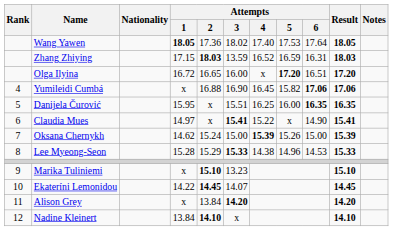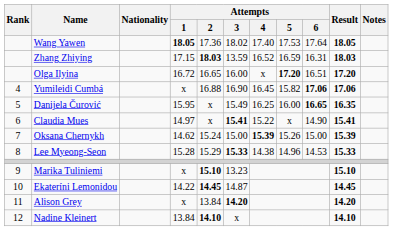 <table class="wikitable sortable" style="text-align:center">
 <tr>
 <th rowspan=2>Rank</th>
 <th rowspan=2>Name</th>
 <th rowspan=2>Nationality</th>
 <th colspan=6>Attempts</th>
 <th rowspan=2>Result</th>
 <th rowspan=2>Notes</th>
 </tr>
 <tr>
 <th>1</th>
 <th>2</th>
 <th>3</th>
 <th>4</th>
 <th>5</th>
 <th>6</th>
 </tr>
 <tr>
 <td></td>
 <td align=left><a href='#'>Wang Yawen</a></td>
 <td align=left></td>
 <td><strong>18.05</strong></td>
 <td>17.36</td>
 <td>18.02</td>
 <td>17.40</td>
 <td>17.53</td>
 <td>17.64</td>
 <td><strong>18.05</strong></td>
 <td></td>
 </tr>
 <tr>
 <td></td>
 <td align=left><a href='#'>Zhang Zhiying</a></td>
 <td align=left></td>
 <td>17.15</td>
 <td><strong>18.03</strong></td>
 <td>13.59</td>
 <td>16.52</td>
 <td>16.59</td>
 <td>16.31</td>
 <td><strong>18.03</strong></td>
 <td></td>
 </tr>
 <tr>
 <td></td>
 <td align=left><a href='#'>Olga Ilyina</a></td>
 <td align=left></td>
 <td>16.72</td>
 <td>16.65</td>
 <td>16.00</td>
 <td>x</td>
 <td><strong>17.20</strong></td>
 <td>16.51</td>
 <td><strong>17.20</strong></td>
 <td></td>
 </tr>
 <tr>
 <td>4</td>
 <td align=left><a href='#'>Yumileidi Cumbá</a></td>
 <td align=left></td>
 <td>x</td>
 <td>16.88</td>
 <td>16.90</td>
 <td>16.45</td>
 <td>15.82</td>
 <td><strong>17.06</strong></td>
 <td><strong>17.06</strong></td>
 <td></td>
 </tr>
 <tr>
 <td>5</td>
 <td align=left><a href='#'>Danijela Čurović</a></td>
 <td align=left></td>
 <td>15.95</td>
 <td>x</td>
-<td>15.51</td>
+<td>15.49</td>
 <td>16.25</td>
 <td>16.00</td>
-<td><strong>16.35</strong></td>
+<td><strong>16.65</strong></td>
 <td><strong>16.35</strong></td>
 <td></td>
 </tr>
 <tr>
 <td>6</td>
 <td align=left><a href='#'>Claudia Mues</a></td>
 <td align=left></td>
 <td>14.97</td>
 <td>x</td>
 <td><strong>15.41</strong></td>
 <td>15.22</td>
 <td>x</td>
 <td>14.90</td>
 <td><strong>15.41</strong></td>
 <td></td>
 </tr>
 <tr>
 <td>7</td>
 <td align=left><a href='#'>Oksana Chernykh</a></td>
 <td align=left></td>
 <td>14.62</td>
 <td>15.24</td>
 <td>15.00</td>
 <td><strong>15.39</strong></td>
 <td>15.26</td>
 <td>15.00</td>
 <td><strong>15.39</strong></td>
 <td></td>
 </tr>
 <tr>
 <td>8</td>
 <td align=left><a href='#'>Lee Myeong-Seon</a></td>
 <td align=left></td>
 <td>15.28</td>
 <td>15.29</td>
 <td><strong>15.33</strong></td>
 <td>14.38</td>
 <td>14.96</td>
 <td>14.53</td>
 <td><strong>15.33</strong></td>
 <td></td>
 </tr>
 <tr>
 <td colspan=11 bgcolor=lightgray></td>
 </tr>
 <tr>
 <td>9</td>
 <td align=left><a href='#'>Marika Tuliniemi</a></td>
 <td align=left></td>
 <td>x</td>
 <td><strong>15.10</strong></td>
 <td>13.23</td>
 <td colspan=3></td>
 <td><strong>15.10</strong></td>
 <td></td>
 </tr>
 <tr>
 <td>10</td>
 <td align=left><a href='#'>Ekateríni Lemonidou</a></td>
 <td align=left></td>
 <td>14.22</td>
 <td><strong>14.45</strong></td>
-<td>14.07</td>
+<td>14.87</td>
 <td colspan=3></td>
 <td><strong>14.45</strong></td>
 <td></td>
 </tr>
 <tr>
 <td>11</td>
 <td align=left><a href='#'>Alison Grey</a></td>
 <td align=left></td>
 <td>x</td>
 <td>13.84</td>
 <td><strong>14.20</strong></td>
 <td colspan=3></td>
 <td><strong>14.20</strong></td>
 <td></td>
 </tr>
 <tr>
 <td>12</td>
 <td align=left><a href='#'>Nadine Kleinert</a></td>
 <td align=left></td>
 <td>13.84</td>
 <td><strong>14.10</strong></td>
 <td>x</td>
 <td colspan=3></td>
 <td><strong>14.10</strong></td>
 <td></td>
 </tr>
 </table>
